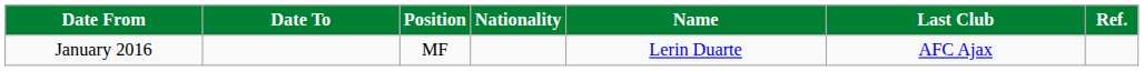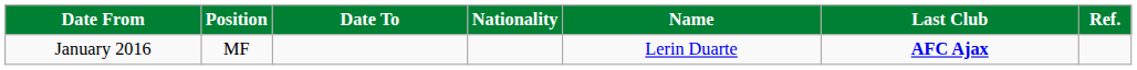 <table class="wikitable"  style="text-align:center; font-size:90%; ">
 <tr>
 <th style="background:#008033; color:white; width:150px;">Date From</th>
+<th style="background:#008033; color:white; width:50px;">Position</th>
 <th style="background:#008033; color:white; width:150px;">Date To</th>
-<th style="background:#008033; color:white; width:50px;">Position</th>
 <th style="background:#008033; color:white; width:50px;">Nationality</th>
 <th style="background:#008033; color:white; width:200px;">Name</th>
 <th style="background:#008033; color:white; width:200px;">Last Club</th>
 <th style="background:#008033; color:white; width:35px;">Ref.</th>
 </tr>
 <tr>
 <td>January 2016</td>
-<td></td>
 <td>MF</td>
 <td></td>
+<td></td>
 <td><a href='#'>Lerin Duarte</a></td>
-<td><a href='#'>AFC Ajax</a></td>
+<td><strong><a href='#'>AFC Ajax</a></strong></td>
 <td></td>
 </tr>
 </table>
